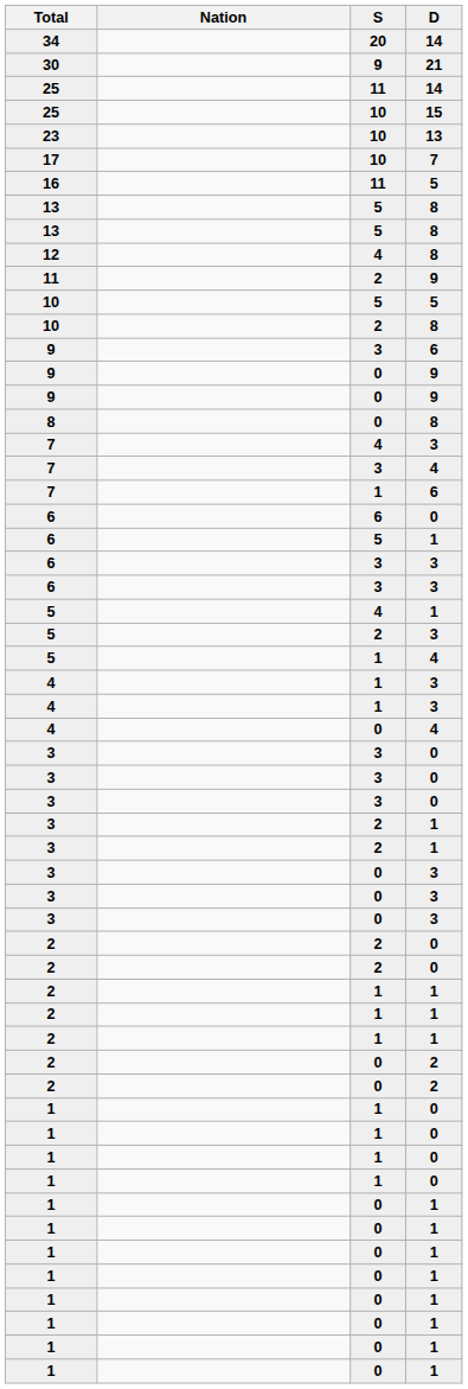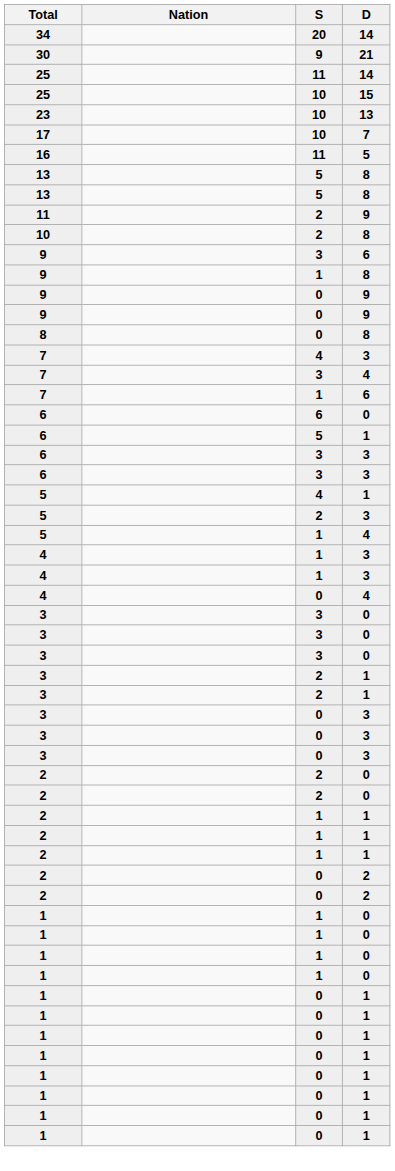 <table class="sortable wikitable" style="font-size:90%;">
 <tr>
 <th width=81>Total</th>
 <th width=236>Nation</th>
 <th width=47 style="background:#efefef"> S </th>
 <th width=47 style="background:#efefef"> D </th>
 </tr>
 <tr align=center>
 <td bgcolor=#efefef><strong>34</strong></td>
 <td align=left></td>
 <td bgcolor=#efefef><strong>20</strong></td>
 <td bgcolor=#efefef><strong>14</strong></td>
 </tr>
 <tr align=center>
 <td bgcolor=#efefef><strong>30</strong></td>
 <td align=left></td>
 <td bgcolor=#efefef><strong>9</strong></td>
 <td bgcolor=#efefef><strong>21</strong></td>
 </tr>
 <tr align=center>
 <td bgcolor=#efefef><strong>25</strong></td>
 <td align=left></td>
 <td bgcolor=#efefef><strong>11</strong></td>
 <td bgcolor=#efefef><strong>14</strong></td>
 </tr>
 <tr align=center>
 <td bgcolor=#efefef><strong>25</strong></td>
 <td align=left></td>
 <td bgcolor=#efefef><strong>10</strong></td>
 <td bgcolor=#efefef><strong>15</strong></td>
 </tr>
 <tr align=center>
 <td bgcolor=#efefef><strong>23</strong></td>
 <td align=left></td>
 <td bgcolor=#efefef><strong>10</strong></td>
 <td bgcolor=#efefef><strong>13</strong></td>
 </tr>
 <tr align=center>
 <td bgcolor=#efefef><strong>17</strong></td>
 <td align=left></td>
 <td bgcolor=#efefef><strong>10</strong></td>
 <td bgcolor=#efefef><strong>7</strong></td>
 </tr>
 <tr align=center>
 <td bgcolor=#efefef><strong>16</strong></td>
 <td align=left></td>
 <td bgcolor=#efefef><strong>11</strong></td>
 <td bgcolor=#efefef><strong>5</strong></td>
 </tr>
 <tr align=center>
 <td bgcolor=#efefef><strong>13</strong></td>
 <td align=left></td>
 <td bgcolor=#efefef><strong>5</strong></td>
 <td bgcolor=#efefef><strong>8</strong></td>
 </tr>
 <tr align=center>
 <td bgcolor=#efefef><strong>13</strong></td>
 <td align=left></td>
 <td bgcolor=#efefef><strong>5</strong></td>
 <td bgcolor=#efefef><strong>8</strong></td>
 </tr>
 <tr align=center>
-<td bgcolor=#efefef><strong>12</strong></td>
-<td align=left></td>
-<td bgcolor=#efefef><strong>4</strong></td>
-<td bgcolor=#efefef><strong>8</strong></td>
-</tr>
-<tr align=center>
 <td bgcolor=#efefef><strong>11</strong></td>
 <td align=left></td>
 <td bgcolor=#efefef><strong>2</strong></td>
 <td bgcolor=#efefef><strong>9</strong></td>
-</tr>
-<tr align=center>
-<td bgcolor=#efefef><strong>10</strong></td>
-<td align=left></td>
-<td bgcolor=#efefef><strong>5</strong></td>
-<td bgcolor=#efefef><strong>5</strong></td>
 </tr>
 <tr align=center>
 <td bgcolor=#efefef><strong>10</strong></td>
 <td align=left></td>
 <td bgcolor=#efefef><strong>2</strong></td>
 <td bgcolor=#efefef><strong>8</strong></td>
 </tr>
 <tr align=center>
 <td bgcolor=#efefef><strong>9</strong></td>
 <td align=left></td>
 <td bgcolor=#efefef><strong>3</strong></td>
 <td bgcolor=#efefef><strong>6</strong></td>
+</tr>
+<tr align=center>
+<td bgcolor=#efefef><strong>9</strong></td>
+<td align=left></td>
+<td bgcolor=#efefef><strong>1</strong></td>
+<td bgcolor=#efefef><strong>8</strong></td>
 </tr>
 <tr align=center>
 <td bgcolor=#efefef><strong>9</strong></td>
 <td align=left></td>
 <td bgcolor=#efefef><strong>0</strong></td>
 <td bgcolor=#efefef><strong>9</strong></td>
 </tr>
 <tr align=center>
 <td bgcolor=#efefef><strong>9</strong></td>
 <td align=left></td>
 <td bgcolor=#efefef><strong>0</strong></td>
 <td bgcolor=#efefef><strong>9</strong></td>
 </tr>
 <tr align=center>
 <td bgcolor=#efefef><strong>8</strong></td>
 <td align=left></td>
 <td bgcolor=#efefef><strong>0</strong></td>
 <td bgcolor=#efefef><strong>8</strong></td>
 </tr>
 <tr align=center>
 <td bgcolor=#efefef><strong>7</strong></td>
 <td align=left></td>
 <td bgcolor=#efefef><strong>4</strong></td>
 <td bgcolor=#efefef><strong>3</strong></td>
 </tr>
 <tr align=center>
 <td bgcolor=#efefef><strong>7</strong></td>
 <td align=left></td>
 <td bgcolor=#efefef><strong>3</strong></td>
 <td bgcolor=#efefef><strong>4</strong></td>
 </tr>
 <tr align=center>
 <td bgcolor=#efefef><strong>7</strong></td>
 <td align=left></td>
 <td bgcolor=#efefef><strong>1</strong></td>
 <td bgcolor=#efefef><strong>6</strong></td>
 </tr>
 <tr align=center>
 <td bgcolor=#efefef><strong>6</strong></td>
 <td align=left></td>
 <td bgcolor=#efefef><strong>6</strong></td>
 <td bgcolor=#efefef><strong>0</strong></td>
 </tr>
 <tr align=center>
 <td bgcolor=#efefef><strong>6</strong></td>
 <td align=left></td>
 <td bgcolor=#efefef><strong>5</strong></td>
 <td bgcolor=#efefef><strong>1</strong></td>
 </tr>
 <tr align=center>
 <td bgcolor=#efefef><strong>6</strong></td>
 <td align=left></td>
 <td bgcolor=#efefef><strong>3</strong></td>
 <td bgcolor=#efefef><strong>3</strong></td>
 </tr>
 <tr align=center>
 <td bgcolor=#efefef><strong>6</strong></td>
 <td align=left></td>
 <td bgcolor=#efefef><strong>3</strong></td>
 <td bgcolor=#efefef><strong>3</strong></td>
 </tr>
 <tr align=center>
 <td bgcolor=#efefef><strong>5</strong></td>
 <td align=left></td>
 <td bgcolor=#efefef><strong>4</strong></td>
 <td bgcolor=#efefef><strong>1</strong></td>
 </tr>
 <tr align=center>
 <td bgcolor=#efefef><strong>5</strong></td>
 <td align=left></td>
 <td bgcolor=#efefef><strong>2</strong></td>
 <td bgcolor=#efefef><strong>3</strong></td>
 </tr>
 <tr align=center>
 <td bgcolor=#efefef><strong>5</strong></td>
 <td align=left></td>
 <td bgcolor=#efefef><strong>1</strong></td>
 <td bgcolor=#efefef><strong>4</strong></td>
 </tr>
 <tr align=center>
 <td bgcolor=#efefef><strong>4</strong></td>
 <td align=left></td>
 <td bgcolor=#efefef><strong>1</strong></td>
 <td bgcolor=#efefef><strong>3</strong></td>
 </tr>
 <tr align=center>
 <td bgcolor=#efefef><strong>4</strong></td>
 <td align=left></td>
 <td bgcolor=#efefef><strong>1</strong></td>
 <td bgcolor=#efefef><strong>3</strong></td>
 </tr>
 <tr align=center>
 <td bgcolor=#efefef><strong>4</strong></td>
 <td align=left></td>
 <td bgcolor=#efefef><strong>0</strong></td>
 <td bgcolor=#efefef><strong>4</strong></td>
 </tr>
 <tr align=center>
 <td bgcolor=#efefef><strong>3</strong></td>
 <td align=left></td>
 <td bgcolor=#efefef><strong>3</strong></td>
 <td bgcolor=#efefef><strong>0</strong></td>
 </tr>
 <tr align=center>
 <td bgcolor=#efefef><strong>3</strong></td>
 <td align=left></td>
 <td bgcolor=#efefef><strong>3</strong></td>
 <td bgcolor=#efefef><strong>0</strong></td>
 </tr>
 <tr align=center>
 <td bgcolor=#efefef><strong>3</strong></td>
 <td align=left></td>
 <td bgcolor=#efefef><strong>3</strong></td>
 <td bgcolor=#efefef><strong>0</strong></td>
 </tr>
 <tr align=center>
 <td bgcolor=#efefef><strong>3</strong></td>
 <td align=left></td>
 <td bgcolor=#efefef><strong>2</strong></td>
 <td bgcolor=#efefef><strong>1</strong></td>
 </tr>
 <tr align=center>
 <td bgcolor=#efefef><strong>3</strong></td>
 <td align=left></td>
 <td bgcolor=#efefef><strong>2</strong></td>
 <td bgcolor=#efefef><strong>1</strong></td>
 </tr>
 <tr align=center>
 <td bgcolor=#efefef><strong>3</strong></td>
 <td align=left></td>
 <td bgcolor=#efefef><strong>0</strong></td>
 <td bgcolor=#efefef><strong>3</strong></td>
 </tr>
 <tr align=center>
 <td bgcolor=#efefef><strong>3</strong></td>
 <td align=left></td>
 <td bgcolor=#efefef><strong>0</strong></td>
 <td bgcolor=#efefef><strong>3</strong></td>
 </tr>
 <tr align=center>
 <td bgcolor=#efefef><strong>3</strong></td>
 <td align=left></td>
 <td bgcolor=#efefef><strong>0</strong></td>
 <td bgcolor=#efefef><strong>3</strong></td>
 </tr>
 <tr align=center>
 <td bgcolor=#efefef><strong>2</strong></td>
 <td align=left></td>
 <td bgcolor=#efefef><strong>2</strong></td>
 <td bgcolor=#efefef><strong>0</strong></td>
 </tr>
 <tr align=center>
 <td bgcolor=#efefef><strong>2</strong></td>
 <td align=left></td>
 <td bgcolor=#efefef><strong>2</strong></td>
 <td bgcolor=#efefef><strong>0</strong></td>
 </tr>
 <tr align=center>
 <td bgcolor=#efefef><strong>2</strong></td>
 <td align=left></td>
 <td bgcolor=#efefef><strong>1</strong></td>
 <td bgcolor=#efefef><strong>1</strong></td>
 </tr>
 <tr align=center>
 <td bgcolor=#efefef><strong>2</strong></td>
 <td align=left></td>
 <td bgcolor=#efefef><strong>1</strong></td>
 <td bgcolor=#efefef><strong>1</strong></td>
 </tr>
 <tr align=center>
 <td bgcolor=#efefef><strong>2</strong></td>
 <td align=left></td>
 <td bgcolor=#efefef><strong>1</strong></td>
 <td bgcolor=#efefef><strong>1</strong></td>
 </tr>
 <tr align=center>
 <td bgcolor=#efefef><strong>2</strong></td>
 <td align=left></td>
 <td bgcolor=#efefef><strong>0</strong></td>
 <td bgcolor=#efefef><strong>2</strong></td>
 </tr>
 <tr align=center>
 <td bgcolor=#efefef><strong>2</strong></td>
 <td align=left></td>
 <td bgcolor=#efefef><strong>0</strong></td>
 <td bgcolor=#efefef><strong>2</strong></td>
 </tr>
 <tr align=center>
 <td bgcolor=#efefef><strong>1</strong></td>
 <td align=left></td>
 <td bgcolor=#efefef><strong>1</strong></td>
 <td bgcolor=#efefef><strong>0</strong></td>
 </tr>
 <tr align=center>
 <td bgcolor=#efefef><strong>1</strong></td>
 <td align=left></td>
 <td bgcolor=#efefef><strong>1</strong></td>
 <td bgcolor=#efefef><strong>0</strong></td>
 </tr>
 <tr align=center>
 <td bgcolor=#efefef><strong>1</strong></td>
 <td align=left></td>
 <td bgcolor=#efefef><strong>1</strong></td>
 <td bgcolor=#efefef><strong>0</strong></td>
 </tr>
 <tr align=center>
 <td bgcolor=#efefef><strong>1</strong></td>
 <td align=left></td>
 <td bgcolor=#efefef><strong>1</strong></td>
 <td bgcolor=#efefef><strong>0</strong></td>
 </tr>
 <tr align=center>
 <td bgcolor=#efefef><strong>1</strong></td>
 <td align=left></td>
 <td bgcolor=#efefef><strong>0</strong></td>
 <td bgcolor=#efefef><strong>1</strong></td>
 </tr>
 <tr align=center>
 <td bgcolor=#efefef><strong>1</strong></td>
 <td align=left></td>
 <td bgcolor=#efefef><strong>0</strong></td>
 <td bgcolor=#efefef><strong>1</strong></td>
 </tr>
 <tr align=center>
 <td bgcolor=#efefef><strong>1</strong></td>
 <td align=left></td>
 <td bgcolor=#efefef><strong>0</strong></td>
 <td bgcolor=#efefef><strong>1</strong></td>
 </tr>
 <tr align=center>
 <td bgcolor=#efefef><strong>1</strong></td>
 <td align=left></td>
 <td bgcolor=#efefef><strong>0</strong></td>
 <td bgcolor=#efefef><strong>1</strong></td>
 </tr>
 <tr align=center>
 <td bgcolor=#efefef><strong>1</strong></td>
 <td align=left></td>
 <td bgcolor=#efefef><strong>0</strong></td>
 <td bgcolor=#efefef><strong>1</strong></td>
 </tr>
 <tr align=center>
 <td bgcolor=#efefef><strong>1</strong></td>
 <td align=left></td>
 <td bgcolor=#efefef><strong>0</strong></td>
 <td bgcolor=#efefef><strong>1</strong></td>
 </tr>
 <tr align=center>
 <td bgcolor=#efefef><strong>1</strong></td>
 <td align=left></td>
 <td bgcolor=#efefef><strong>0</strong></td>
 <td bgcolor=#efefef><strong>1</strong></td>
 </tr>
 <tr align=center>
 <td bgcolor=#efefef><strong>1</strong></td>
 <td align=left></td>
 <td bgcolor=#efefef><strong>0</strong></td>
 <td bgcolor=#efefef><strong>1</strong></td>
 </tr>
 </table>
